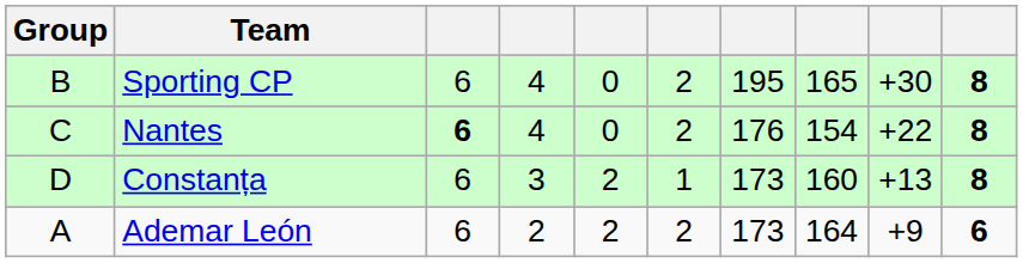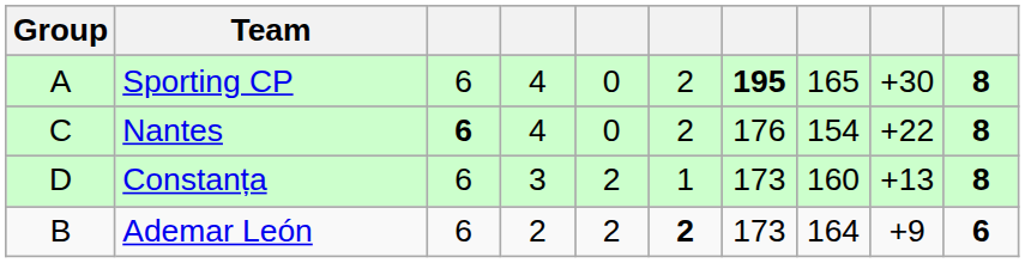 <table class="wikitable" style="text-align:center;">
 <tr>
 <th width=30>Group</th>
 <th width=150>Team</th>
 <th width=30></th>
 <th width=30></th>
 <th width=30></th>
 <th width=30></th>
 <th width=30></th>
 <th width=30></th>
 <th width=30></th>
 <th width=30></th>
 </tr>
 <tr bgcolor="#ccffcc">
-<td>B</td>
+<td>A</td>
 <td align="left"> <a href='#'>Sporting CP</a></td>
 <td>6</td>
 <td>4</td>
 <td>0</td>
 <td>2</td>
-<td>195</td>
+<td><strong>195</strong></td>
 <td>165</td>
 <td>+30</td>
 <td><strong>8</strong></td>
 </tr>
 <tr bgcolor="#ccffcc">
 <td>C</td>
 <td align="left"> <a href='#'>Nantes</a></td>
 <td><strong>6</strong></td>
 <td>4</td>
 <td>0</td>
 <td>2</td>
 <td>176</td>
 <td>154</td>
 <td>+22</td>
 <td><strong>8</strong></td>
 </tr>
 <tr bgcolor="#ccffcc">
 <td>D</td>
 <td align="left"> <a href='#'>Constanța</a></td>
 <td>6</td>
 <td>3</td>
 <td>2</td>
 <td>1</td>
 <td>173</td>
 <td>160</td>
 <td>+13</td>
 <td><strong>8</strong></td>
 </tr>
 <tr bgcolor=>
-<td>A</td>
+<td>B</td>
 <td align="left"> <a href='#'>Ademar León</a></td>
 <td>6</td>
 <td>2</td>
 <td>2</td>
-<td>2</td>
+<td><strong>2</strong></td>
 <td>173</td>
 <td>164</td>
 <td>+9</td>
 <td><strong>6</strong></td>
 </tr>
 </table>
